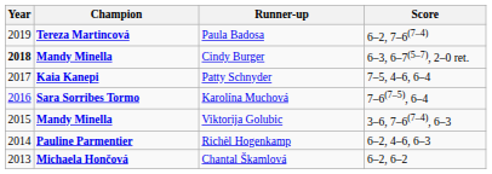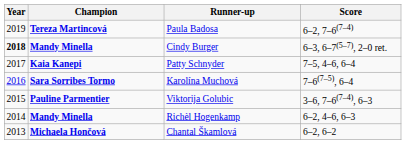 <table class="wikitable" style="font-size:90%">
 <tr>
 <th>Year</th>
 <th width="200">Champion</th>
 <th width="200">Runner-up</th>
 <th width="145">Score</th>
 </tr>
 <tr>
 <td>2019</td>
 <td> <strong><a href='#'>Tereza Martincová</a></strong></td>
 <td> <a href='#'>Paula Badosa</a></td>
 <td>6–2, 7–6<sup>(7–4)</sup></td>
 </tr>
 <tr>
 <td><strong>2018</strong></td>
 <td> <strong><a href='#'>Mandy Minella</a></strong></td>
 <td> <a href='#'>Cindy Burger</a></td>
 <td>6–3, 6–7<sup>(5–7)</sup>, 2–0 ret.</td>
 </tr>
 <tr>
 <td>2017</td>
 <td> <strong><a href='#'>Kaia Kanepi</a></strong></td>
 <td> <a href='#'>Patty Schnyder</a></td>
 <td>7–5, 4–6, 6–4</td>
 </tr>
 <tr>
 <td><a href='#'>2016</a></td>
 <td> <strong><a href='#'>Sara Sorribes Tormo</a></strong></td>
 <td> <a href='#'>Karolína Muchová</a></td>
 <td>7–6<sup>(7–5)</sup>, 6–4</td>
 </tr>
 <tr>
 <td>2015</td>
-<td> <strong><a href='#'>Mandy Minella</a></strong></td>
+<td> <strong><a href='#'>Pauline Parmentier</a></strong></td>
 <td> <a href='#'>Viktorija Golubic</a></td>
 <td>3–6, 7–6<sup>(7–4)</sup>, 6–3</td>
 </tr>
 <tr>
 <td>2014</td>
-<td> <strong><a href='#'>Pauline Parmentier</a></strong></td>
+<td> <strong><a href='#'>Mandy Minella</a></strong></td>
 <td> <a href='#'>Richèl Hogenkamp</a></td>
 <td>6–2, 4–6, 6–3</td>
 </tr>
 <tr>
 <td>2013</td>
 <td> <strong><a href='#'>Michaela Hončová</a></strong></td>
 <td> <a href='#'>Chantal Škamlová</a></td>
 <td>6–2, 6–2</td>
 </tr>
 </table>
